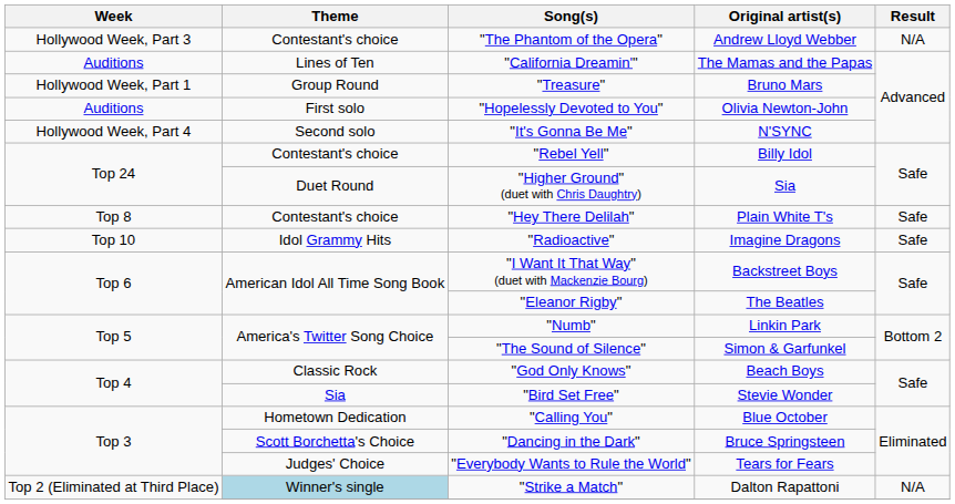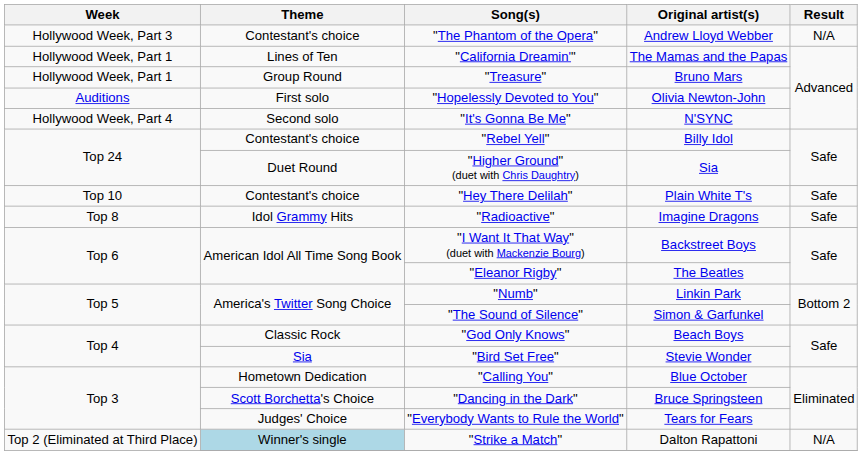 <table class="sortable wikitable" style="text-align: center;">
 <tr>
 <th scope="col">Week</th>
 <th scope="col">Theme</th>
 <th scope="col">Song(s)</th>
 <th scope="col">Original artist(s)</th>
 <th scope="col">Result</th>
 </tr>
 <tr>
 <td>Hollywood Week, Part 3</td>
 <td>Contestant's choice</td>
 <td>"<a href='#'>The Phantom of the Opera</a>"</td>
 <td><a href='#'>Andrew Lloyd Webber</a></td>
 <td>N/A</td>
 </tr>
 <tr>
-<td><a href='#'>Auditions</a></td>
+<td>Hollywood Week, Part 1</td>
 <td>Lines of Ten</td>
 <td>"<a href='#'>California Dreamin'</a>"</td>
 <td><a href='#'>The Mamas and the Papas</a></td>
 <td rowspan="4">Advanced</td>
 </tr>
 <tr>
 <td>Hollywood Week, Part 1</td>
 <td>Group Round</td>
 <td>"<a href='#'>Treasure</a>"</td>
 <td><a href='#'>Bruno Mars</a></td>
 </tr>
 <tr>
 <td><a href='#'>Auditions</a></td>
 <td>First solo</td>
 <td>"<a href='#'>Hopelessly Devoted to You</a>"</td>
 <td><a href='#'>Olivia Newton-John</a></td>
 </tr>
 <tr>
 <td>Hollywood Week, Part 4</td>
 <td>Second solo</td>
 <td>"<a href='#'>It's Gonna Be Me</a>"</td>
 <td><a href='#'>N'SYNC</a></td>
 </tr>
 <tr>
 <td rowspan="2">Top 24</td>
 <td>Contestant's choice</td>
 <td>"<a href='#'>Rebel Yell</a>"</td>
 <td><a href='#'>Billy Idol</a></td>
 <td rowspan="2">Safe</td>
 </tr>
 <tr>
 <td>Duet Round</td>
 <td>"<a href='#'>Higher Ground</a>" <br><small>(duet with <a href='#'>Chris Daughtry</a>)</small></td>
 <td><a href='#'>Sia</a></td>
 </tr>
 <tr>
-<td>Top 8</td>
+<td>Top 10</td>
 <td>Contestant's choice</td>
 <td>"<a href='#'>Hey There Delilah</a>"</td>
 <td><a href='#'>Plain White T's</a></td>
 <td>Safe</td>
 </tr>
 <tr>
-<td>Top 10</td>
+<td>Top 8</td>
 <td>Idol <a href='#'>Grammy</a> Hits</td>
 <td>"<a href='#'>Radioactive</a>"</td>
 <td><a href='#'>Imagine Dragons</a></td>
 <td>Safe</td>
 </tr>
 <tr>
 <td rowspan="2">Top 6</td>
 <td rowspan="2">American Idol All Time Song Book</td>
 <td>"<a href='#'>I Want It That Way</a>" <br><small>(duet with <a href='#'>Mackenzie Bourg</a>)</small></td>
 <td><a href='#'>Backstreet Boys</a></td>
 <td rowspan="2">Safe</td>
 </tr>
 <tr>
 <td>"<a href='#'>Eleanor Rigby</a>"</td>
 <td><a href='#'>The Beatles</a></td>
 </tr>
 <tr>
 <td rowspan="2">Top 5</td>
 <td rowspan="2">America's <a href='#'>Twitter</a> Song Choice</td>
 <td>"<a href='#'>Numb</a>"</td>
 <td><a href='#'>Linkin Park</a></td>
 <td rowspan="2">Bottom 2</td>
 </tr>
 <tr>
 <td>"<a href='#'>The Sound of Silence</a>"</td>
 <td><a href='#'>Simon & Garfunkel</a></td>
 </tr>
 <tr>
 <td rowspan="2">Top 4</td>
 <td>Classic Rock</td>
 <td>"<a href='#'>God Only Knows</a>"</td>
 <td><a href='#'>Beach Boys</a></td>
 <td rowspan="2">Safe</td>
 </tr>
 <tr>
 <td><a href='#'>Sia</a></td>
 <td>"<a href='#'>Bird Set Free</a>"</td>
 <td><a href='#'>Stevie Wonder</a></td>
 </tr>
 <tr>
 <td rowspan="3">Top 3</td>
 <td>Hometown Dedication</td>
 <td>"<a href='#'>Calling You</a>"</td>
 <td><a href='#'>Blue October</a></td>
 <td rowspan="3">Eliminated</td>
 </tr>
 <tr>
 <td><a href='#'>Scott Borchetta</a>'s Choice</td>
 <td>"<a href='#'>Dancing in the Dark</a>"</td>
 <td><a href='#'>Bruce Springsteen</a></td>
 </tr>
 <tr>
 <td>Judges' Choice</td>
 <td>"<a href='#'>Everybody Wants to Rule the World</a>"</td>
 <td><a href='#'>Tears for Fears</a></td>
 </tr>
 <tr>
 <td scope="row" rowspan="3">Top 2 (Eliminated at Third Place)</td>
 <td style="background: lightblue;">Winner's single</td>
 <td>"<a href='#'>Strike a Match</a>"</td>
 <td>Dalton Rapattoni</td>
 <td>N/A</td>
 </tr>
 <tr>
 </tr>
 </table>
